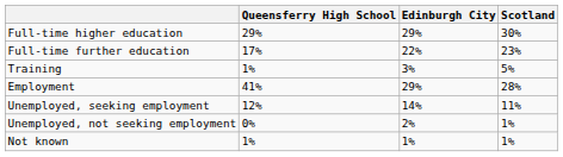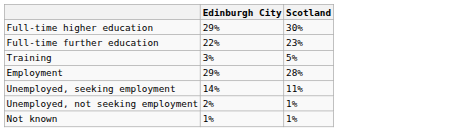 <table class="wikitable">
 <tr>
 <th></th>
-<th>Queensferry High School</th>
 <th>Edinburgh City</th>
 <th>Scotland</th>
 </tr>
 <tr>
 <td>Full-time higher education</td>
 <td>29%</td>
-<td>29%</td>
 <td>30%</td>
 </tr>
 <tr>
 <td>Full-time further education</td>
-<td>17%</td>
 <td>22%</td>
 <td>23%</td>
 </tr>
 <tr>
 <td>Training</td>
-<td>1%</td>
 <td>3%</td>
 <td>5%</td>
 </tr>
 <tr>
 <td>Employment</td>
-<td>41%</td>
 <td>29%</td>
 <td>28%</td>
 </tr>
 <tr>
 <td>Unemployed, seeking employment</td>
-<td>12%</td>
 <td>14%</td>
 <td>11%</td>
 </tr>
 <tr>
 <td>Unemployed, not seeking employment</td>
-<td>0%</td>
 <td>2%</td>
 <td>1%</td>
 </tr>
 <tr>
 <td>Not known</td>
 <td>1%</td>
 <td>1%</td>
-<td>1%</td>
 </tr>
 </table>
